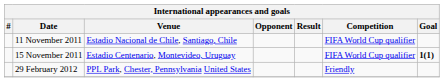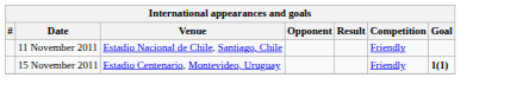 <table class="wikitable collapsible collapsed" style="font-size:90%">
 <tr>
 <th colspan="7"><strong>International appearances and goals</strong></th>
 </tr>
 <tr>
 <th>#</th>
 <th>Date</th>
 <th>Venue</th>
 <th>Opponent</th>
 <th>Result</th>
 <th>Competition</th>
 <th>Goal</th>
 </tr>
 <tr>
 <td></td>
 <td>11 November 2011</td>
 <td><a href='#'>Estadio Nacional de Chile</a>, <a href='#'>Santiago, Chile</a></td>
 <td></td>
 <td></td>
-<td><a href='#'>FIFA World Cup qualifier</a></td>
+<td><a href='#'>Friendly</a></td>
 <td></td>
 </tr>
 <tr>
 <td></td>
 <td>15 November 2011</td>
 <td><a href='#'>Estadio Centenario</a>, <a href='#'>Montevideo, Uruguay</a></td>
 <td></td>
 <td></td>
-<td><a href='#'>FIFA World Cup qualifier</a></td>
+<td><a href='#'>Friendly</a></td>
 <td><strong>1(1)</strong></td>
-</tr>
-<tr>
-<td></td>
-<td>29 February 2012</td>
-<td><a href='#'>PPL Park</a>, <a href='#'>Chester, Pennsylvania</a> <a href='#'>United States</a></td>
-<td></td>
-<td></td>
-<td><a href='#'>Friendly</a></td>
-<td></td>
 </tr>
 <tr>
 </tr>
 </table>
